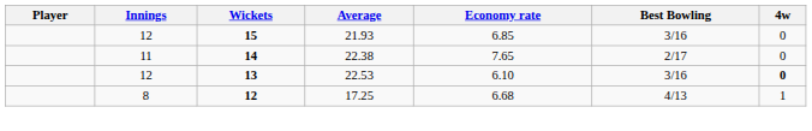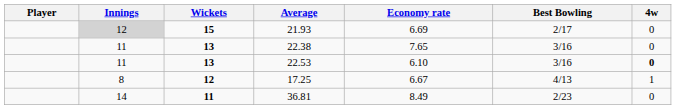 <table class="wikitable sortable" align="center" style="text-align: center; font-size: 100%; width:80%">
 <tr>
 <th>Player</th>
 <th><a href='#'>Innings</a></th>
 <th><a href='#'>Wickets</a></th>
 <th><a href='#'>Average</a></th>
 <th><a href='#'>Economy rate</a></th>
 <th>Best Bowling</th>
 <th>4w</th>
 </tr>
 <tr>
 <td></td>
-<td>12</td>
+<td style="background: lightgrey;">12</td>
 <td><strong>15</strong></td>
 <td>21.93</td>
-<td>6.85</td>
+<td>6.69</td>
+<td>2/17</td>
+<td>0</td>
+</tr>
+<tr>
+<td></td>
+<td>11</td>
+<td><strong>13</strong></td>
+<td>22.38</td>
+<td>7.65</td>
 <td>3/16</td>
 <td>0</td>
 </tr>
 <tr>
 <td></td>
 <td>11</td>
-<td><strong>14</strong></td>
-<td>22.38</td>
-<td>7.65</td>
-<td>2/17</td>
-<td>0</td>
-</tr>
-<tr>
-<td></td>
-<td>12</td>
 <td><strong>13</strong></td>
 <td>22.53</td>
 <td>6.10</td>
 <td>3/16</td>
 <td><strong>0</strong></td>
 </tr>
 <tr>
 <td></td>
 <td>8</td>
 <td><strong>12</strong></td>
 <td>17.25</td>
-<td>6.68</td>
+<td>6.67</td>
 <td>4/13</td>
 <td>1</td>
 </tr>
+<tr>
+<td></td>
+<td>14</td>
+<td><strong>11</strong></td>
+<td>36.81</td>
+<td>8.49</td>
+<td>2/23</td>
+<td>0</td>
+</tr>
 </table>
